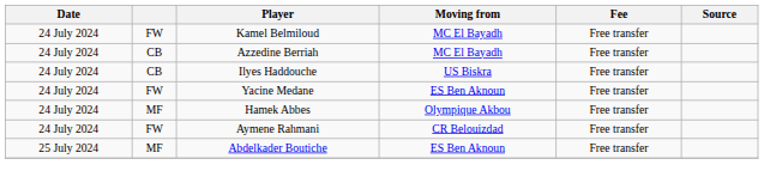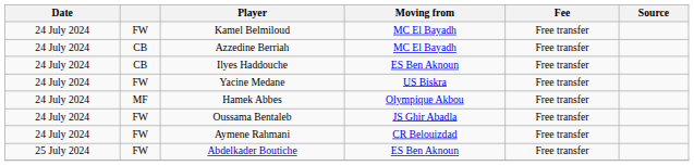 <table class="wikitable sortable" style="width:70%; text-align:center; font-size:85%; text-align:centre;">
 <tr>
 <th>Date</th>
 <th></th>
 <th>Player</th>
 <th>Moving from</th>
 <th>Fee</th>
 <th>Source</th>
 </tr>
 <tr>
 <td>24 July 2024</td>
 <td>FW</td>
 <td> Kamel Belmiloud</td>
 <td><a href='#'>MC El Bayadh</a></td>
 <td>Free transfer</td>
 <td></td>
 </tr>
 <tr>
 <td>24 July 2024</td>
 <td>CB</td>
 <td> Azzedine Berriah</td>
 <td><a href='#'>MC El Bayadh</a></td>
 <td>Free transfer</td>
 <td></td>
 </tr>
 <tr>
 <td>24 July 2024</td>
 <td>CB</td>
 <td> Ilyes Haddouche</td>
-<td><a href='#'>US Biskra</a></td>
+<td><a href='#'>ES Ben Aknoun</a></td>
 <td>Free transfer</td>
 <td></td>
 </tr>
 <tr>
 <td>24 July 2024</td>
 <td>FW</td>
 <td> Yacine Medane</td>
-<td><a href='#'>ES Ben Aknoun</a></td>
+<td><a href='#'>US Biskra</a></td>
 <td>Free transfer</td>
 <td></td>
 </tr>
 <tr>
 <td>24 July 2024</td>
 <td>MF</td>
 <td> Hamek Abbes</td>
 <td><a href='#'>Olympique Akbou</a></td>
 <td>Free transfer</td>
 <td></td>
 </tr>
 <tr>
 <td>24 July 2024</td>
 <td>FW</td>
+<td> Oussama Bentaleb</td>
+<td><a href='#'>JS Ghir Abadla</a></td>
+<td>Free transfer</td>
+<td></td>
+</tr>
+<tr>
+<td>24 July 2024</td>
+<td>FW</td>
 <td> Aymene Rahmani</td>
 <td><a href='#'>CR Belouizdad</a></td>
 <td>Free transfer</td>
 <td></td>
 </tr>
 <tr>
 <td>25 July 2024</td>
-<td>MF</td>
+<td>FW</td>
 <td> <a href='#'>Abdelkader Boutiche</a></td>
 <td><a href='#'>ES Ben Aknoun</a></td>
 <td>Free transfer</td>
 <td></td>
 </tr>
 <tr>
 </tr>
 </table>
